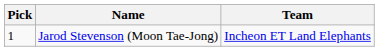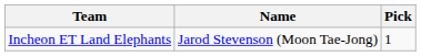 <table class="wikitable">
 <tr>
+<th>Team</th>
+<th>Name</th>
 <th>Pick</th>
-<th>Name</th>
-<th>Team</th>
 </tr>
 <tr>
+<td><a href='#'>Incheon ET Land Elephants</a></td>
+<td><a href='#'>Jarod Stevenson</a> (Moon Tae-Jong)</td>
 <td>1</td>
-<td><a href='#'>Jarod Stevenson</a> (Moon Tae-Jong)</td>
-<td><a href='#'>Incheon ET Land Elephants</a></td>
 </tr>
 </table>
